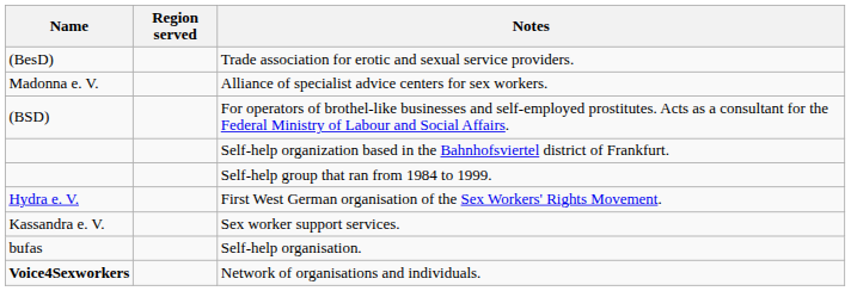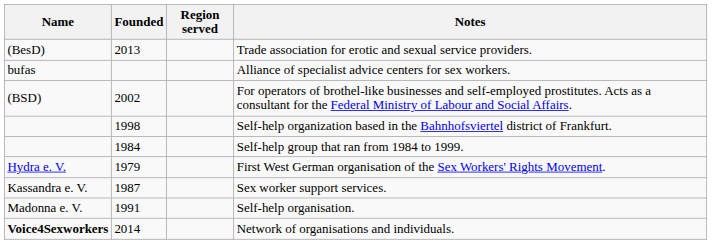 <table class="wikitable sortable">
 <tr>
 <th>Name</th>
+<th>Founded</th>
 <th>Region served</th>
 <th>Notes</th>
 </tr>
 <tr>
 <td> (BesD)</td>
+<td>2013</td>
 <td></td>
 <td>Trade association for erotic and sexual service providers.</td>
 </tr>
 <tr>
-<td>Madonna e. V.</td>
+<td>bufas</td>
+<td></td>
 <td></td>
 <td>Alliance of specialist advice centers for sex workers.</td>
 </tr>
 <tr>
 <td> (BSD)</td>
+<td>2002</td>
 <td></td>
 <td>For operators of brothel-like businesses and self-employed prostitutes. Acts as a consultant for the <a href='#'>Federal Ministry of Labour and Social Affairs</a>.</td>
 </tr>
 <tr>
 <td></td>
+<td>1998</td>
 <td></td>
 <td>Self-help organization based in the <a href='#'>Bahnhofsviertel</a> district of Frankfurt.</td>
 </tr>
 <tr>
 <td></td>
+<td>1984</td>
 <td></td>
 <td>Self-help group that ran from 1984 to 1999.</td>
 </tr>
 <tr>
 <td><a href='#'>Hydra e. V.</a></td>
+<td>1979</td>
 <td></td>
 <td>First West German organisation of the <a href='#'>Sex Workers' Rights Movement</a>.</td>
 </tr>
 <tr>
 <td>Kassandra e. V.</td>
+<td>1987</td>
 <td></td>
 <td>Sex worker support services.</td>
 </tr>
 <tr>
-<td>bufas</td>
+<td>Madonna e. V.</td>
+<td>1991</td>
 <td></td>
 <td>Self-help organisation.</td>
 </tr>
 <tr>
 <td><strong>Voice4Sexworkers</strong></td>
+<td>2014</td>
 <td></td>
 <td>Network of organisations and individuals.</td>
 </tr>
 </table>
